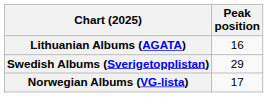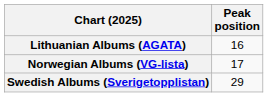 <table class="wikitable sortable plainrowheaders" style="text-align:center">
 <tr>
 <th scope="col">Chart (2025)</th>
 <th scope="col">Peak<br>position</th>
 </tr>
 <tr>
 <th scope="row">Lithuanian Albums (<a href='#'>AGATA</a>)</th>
 <td>16</td>
 </tr>
 <tr>
+<th scope="row">Norwegian Albums (<a href='#'>VG-lista</a>)</th>
+<td>17</td>
+</tr>
+<tr>
 <th scope="row">Swedish Albums (<a href='#'>Sverigetopplistan</a>)</th>
 <td>29</td>
 </tr>
-<tr>
-<th scope="row">Norwegian Albums (<a href='#'>VG-lista</a>)</th>
-<td>17</td>
-</tr>
 </table>
